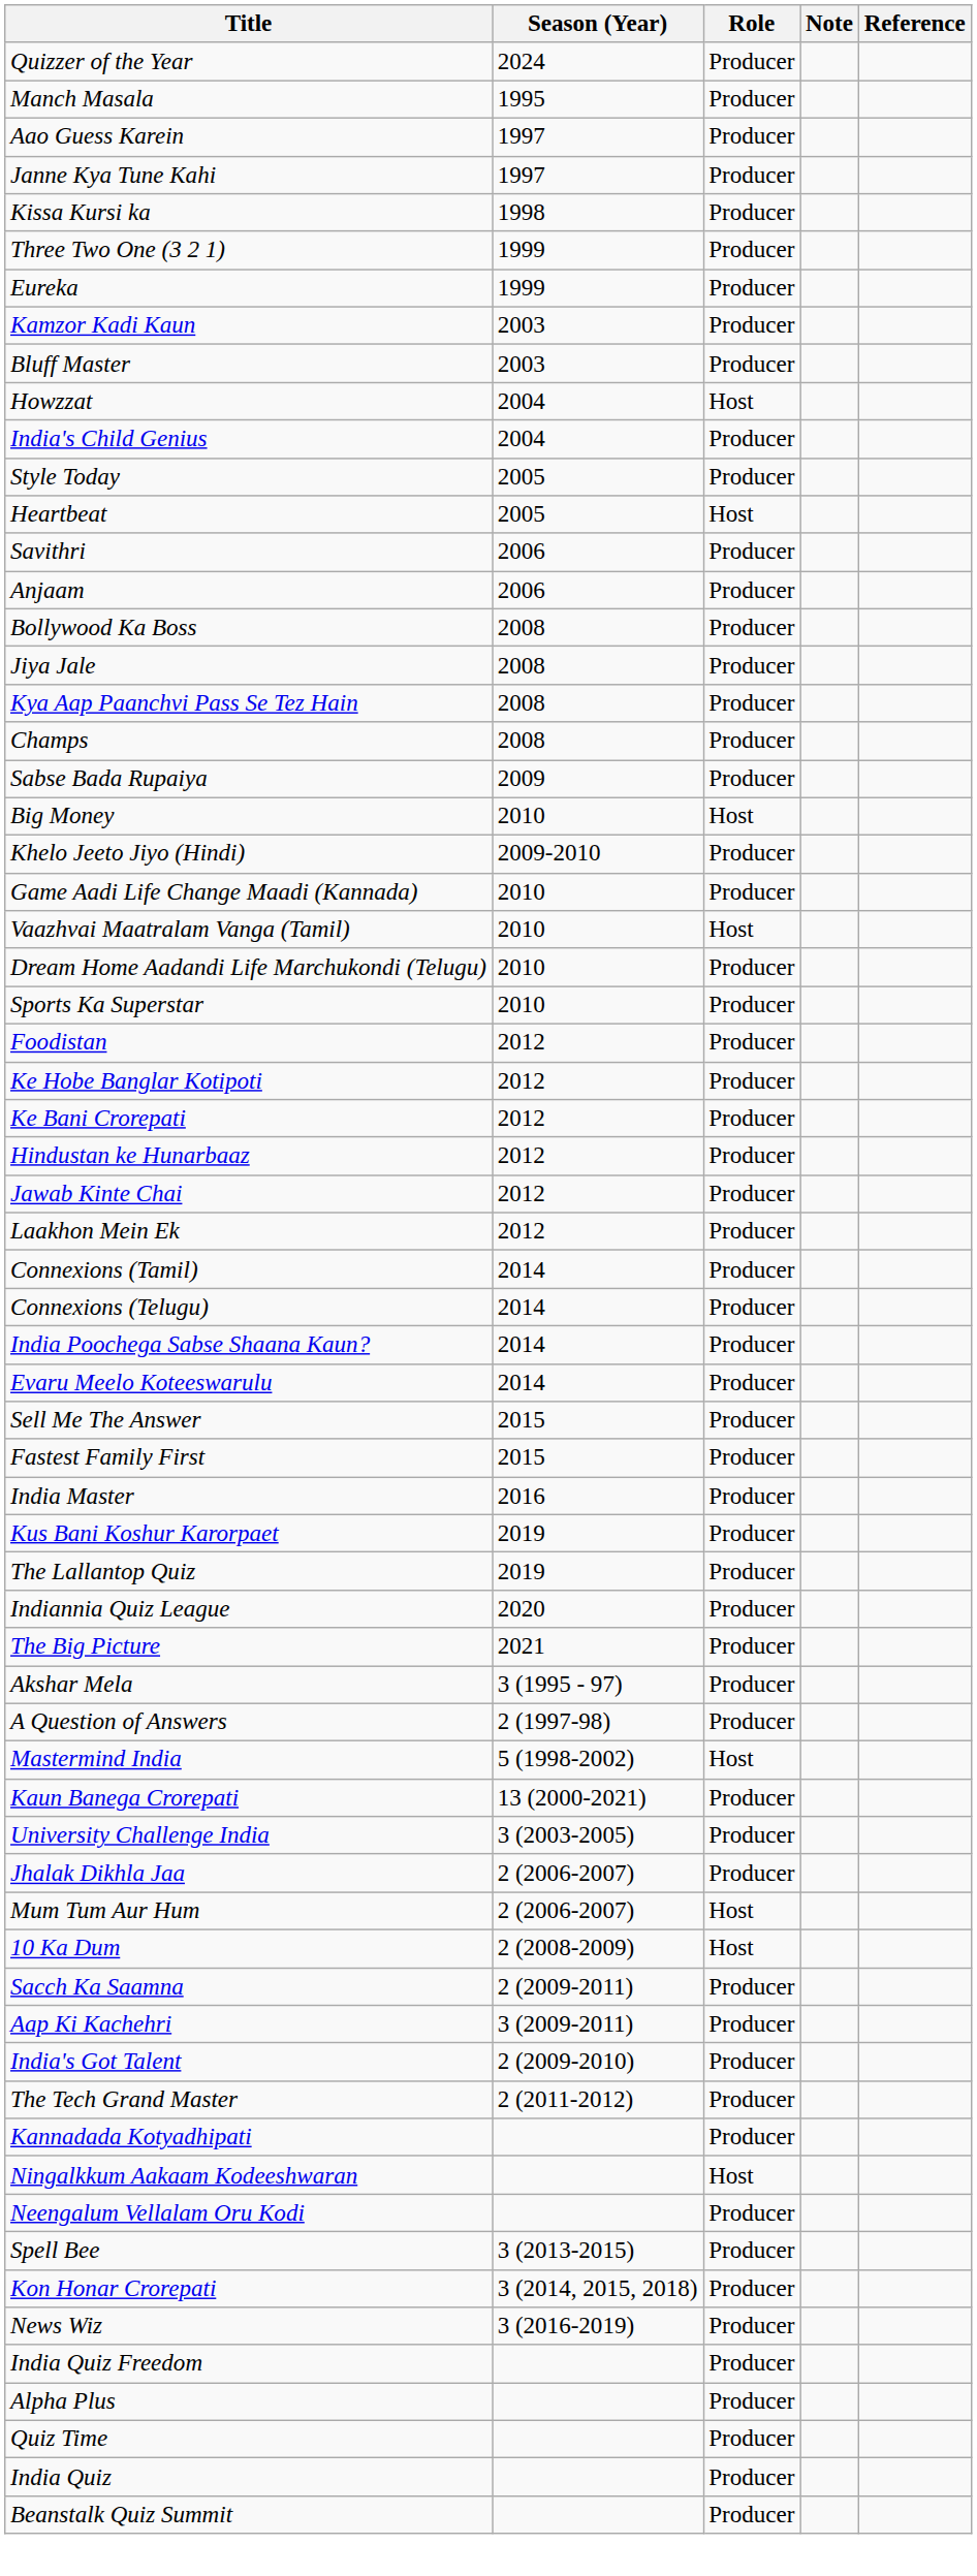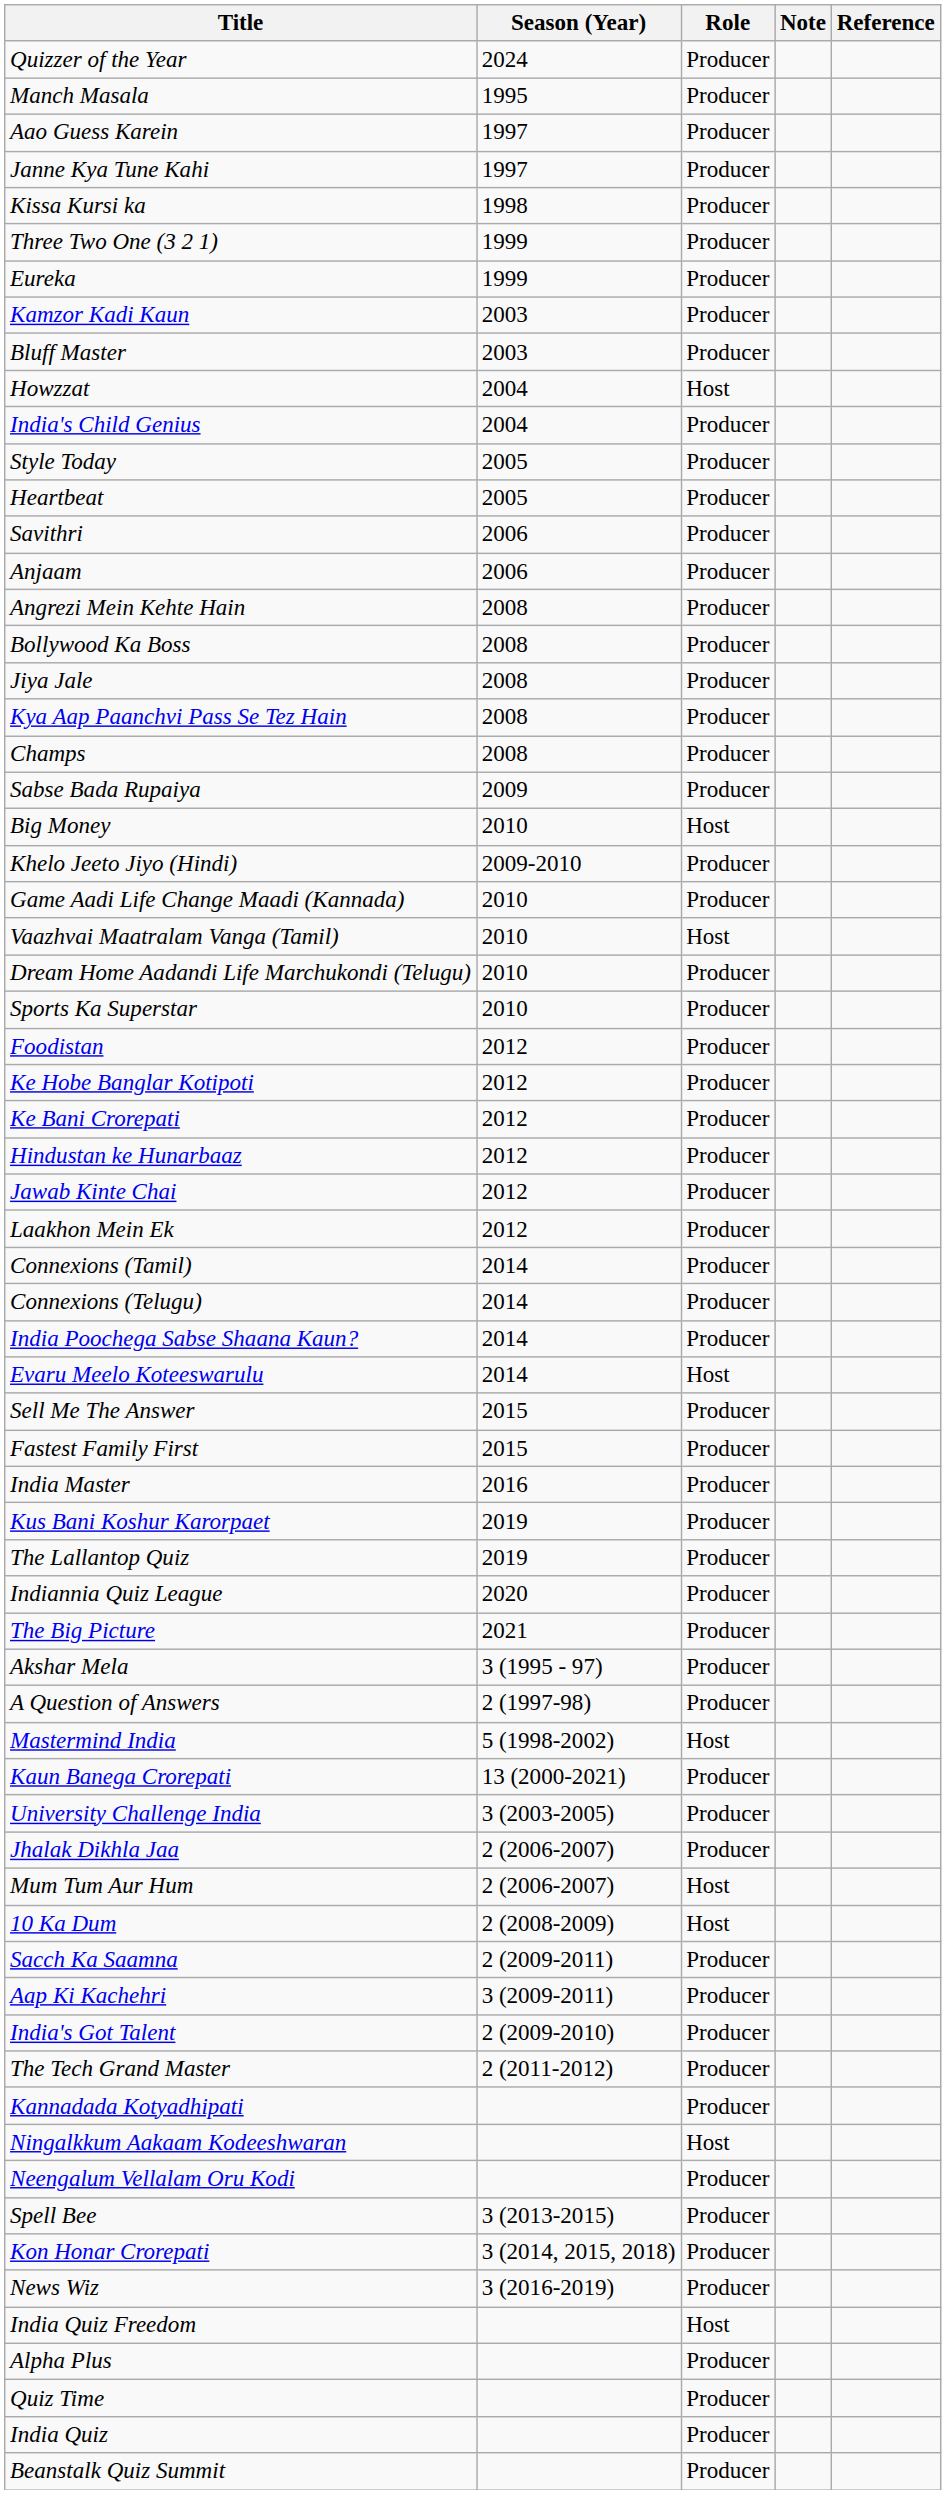 <table class="wikitable sortable">
 <tr>
 <th>Title</th>
 <th>Season (Year)</th>
 <th>Role</th>
 <th>Note</th>
 <th>Reference</th>
 </tr>
 <tr>
 <td><em>Quizzer of the Year</em></td>
 <td>2024</td>
 <td>Producer</td>
 <td></td>
 <td></td>
 </tr>
 <tr>
 <td><em>Manch Masala</em></td>
 <td>1995</td>
 <td>Producer</td>
 <td></td>
 <td></td>
 </tr>
 <tr>
 <td><em>Aao Guess Karein</em></td>
 <td>1997</td>
 <td>Producer</td>
 <td></td>
 <td></td>
 </tr>
 <tr>
 <td><em>Janne Kya Tune Kahi</em></td>
 <td>1997</td>
 <td>Producer</td>
 <td></td>
 <td></td>
 </tr>
 <tr>
 <td><em>Kissa Kursi ka</em></td>
 <td>1998</td>
 <td>Producer</td>
 <td></td>
 <td></td>
 </tr>
 <tr>
 <td><em>Three Two One (3 2 1)</em></td>
 <td>1999</td>
 <td>Producer</td>
 <td></td>
 <td></td>
 </tr>
 <tr>
 <td><em>Eureka</em></td>
 <td>1999</td>
 <td>Producer</td>
 <td></td>
 <td></td>
 </tr>
 <tr>
 <td><a href='#'><em>Kamzor Kadi Kaun</em></a></td>
 <td>2003</td>
 <td>Producer</td>
 <td></td>
 <td></td>
 </tr>
 <tr>
 <td><em>Bluff Master</em></td>
 <td>2003</td>
 <td>Producer</td>
 <td></td>
 <td></td>
 </tr>
 <tr>
 <td><em>Howzzat</em></td>
 <td>2004</td>
 <td>Host</td>
 <td></td>
 <td></td>
 </tr>
 <tr>
 <td><a href='#'><em>India's Child Genius</em></a></td>
 <td>2004</td>
 <td>Producer</td>
 <td></td>
 <td></td>
 </tr>
 <tr>
 <td><em>Style Today</em></td>
 <td>2005</td>
 <td>Producer</td>
 <td></td>
 <td></td>
 </tr>
 <tr>
 <td><em>Heartbeat</em></td>
 <td>2005</td>
-<td>Host</td>
+<td>Producer</td>
 <td></td>
 <td></td>
 </tr>
 <tr>
 <td><em>Savithri</em></td>
 <td>2006</td>
 <td>Producer</td>
 <td></td>
 <td></td>
 </tr>
 <tr>
 <td><em>Anjaam</em></td>
 <td>2006</td>
+<td>Producer</td>
+<td></td>
+<td></td>
+</tr>
+<tr>
+<td><em>Angrezi Mein Kehte Hain</em></td>
+<td>2008</td>
 <td>Producer</td>
 <td></td>
 <td></td>
 </tr>
 <tr>
 <td><em>Bollywood Ka Boss</em></td>
 <td>2008</td>
 <td>Producer</td>
 <td></td>
 <td></td>
 </tr>
 <tr>
 <td><em>Jiya Jale</em></td>
 <td>2008</td>
 <td>Producer</td>
 <td></td>
 <td></td>
 </tr>
 <tr>
 <td><a href='#'><em>Kya Aap Paanchvi Pass Se Tez Hain</em></a></td>
 <td>2008</td>
 <td>Producer</td>
 <td></td>
 <td></td>
 </tr>
 <tr>
 <td><em>Champs</em></td>
 <td>2008</td>
 <td>Producer</td>
 <td></td>
 <td></td>
 </tr>
 <tr>
 <td><em>Sabse Bada Rupaiya</em></td>
 <td>2009</td>
 <td>Producer</td>
 <td></td>
 <td></td>
 </tr>
 <tr>
 <td><em>Big Money</em></td>
 <td>2010</td>
 <td>Host</td>
 <td></td>
 <td></td>
 </tr>
 <tr>
 <td><em>Khelo Jeeto Jiyo (Hindi)</em></td>
 <td>2009-2010</td>
 <td>Producer</td>
 <td></td>
 <td></td>
 </tr>
 <tr>
 <td><em>Game Aadi Life Change Maadi (Kannada)</em></td>
 <td>2010</td>
 <td>Producer</td>
 <td></td>
 <td></td>
 </tr>
 <tr>
 <td><em>Vaazhvai  Maatralam Vanga (Tamil)</em></td>
 <td>2010</td>
 <td>Host</td>
 <td></td>
 <td></td>
 </tr>
 <tr>
 <td><em>Dream Home Aadandi Life Marchukondi (Telugu)</em></td>
 <td>2010</td>
 <td>Producer</td>
 <td></td>
 <td></td>
 </tr>
 <tr>
 <td><em>Sports Ka Superstar</em></td>
 <td>2010</td>
 <td>Producer</td>
 <td></td>
 <td></td>
 </tr>
 <tr>
 <td><em><a href='#'>Foodistan</a></em></td>
 <td>2012</td>
 <td>Producer</td>
 <td></td>
 <td></td>
 </tr>
 <tr>
 <td><a href='#'><em>Ke Hobe Banglar Kotipoti</em></a></td>
 <td>2012</td>
 <td>Producer</td>
 <td></td>
 <td></td>
 </tr>
 <tr>
 <td><a href='#'><em>Ke Bani Crorepati</em></a></td>
 <td>2012</td>
 <td>Producer</td>
 <td></td>
 <td></td>
 </tr>
 <tr>
 <td><a href='#'><em>Hindustan ke Hunarbaaz</em></a></td>
 <td>2012</td>
 <td>Producer</td>
 <td></td>
 <td></td>
 </tr>
 <tr>
 <td><a href='#'><em>Jawab Kinte Chai</em></a></td>
 <td>2012</td>
 <td>Producer</td>
 <td></td>
 <td></td>
 </tr>
 <tr>
 <td><em>Laakhon Mein Ek</em></td>
 <td>2012</td>
 <td>Producer</td>
 <td></td>
 <td></td>
 </tr>
 <tr>
 <td><em>Connexions (Tamil)</em></td>
 <td>2014</td>
 <td>Producer</td>
 <td></td>
 <td></td>
 </tr>
 <tr>
 <td><em>Connexions (Telugu)</em></td>
 <td>2014</td>
 <td>Producer</td>
 <td></td>
 <td></td>
 </tr>
 <tr>
 <td><a href='#'><em>India Poochega Sabse Shaana Kaun?</em></a></td>
 <td>2014</td>
 <td>Producer</td>
 <td></td>
 <td></td>
 </tr>
 <tr>
 <td><a href='#'><em>Evaru Meelo Koteeswarulu</em></a></td>
 <td>2014</td>
-<td>Producer</td>
+<td>Host</td>
 <td></td>
 <td></td>
 </tr>
 <tr>
 <td><em>Sell Me The Answer</em></td>
 <td>2015</td>
 <td>Producer</td>
 <td></td>
 <td></td>
 </tr>
 <tr>
 <td><em>Fastest Family First</em></td>
 <td>2015</td>
 <td>Producer</td>
 <td></td>
 <td></td>
 </tr>
 <tr>
 <td><em>India Master</em></td>
 <td>2016</td>
 <td>Producer</td>
 <td></td>
 <td></td>
 </tr>
 <tr>
 <td><a href='#'><em>Kus Bani Koshur Karorpaet</em></a></td>
 <td>2019</td>
 <td>Producer</td>
 <td></td>
 <td></td>
 </tr>
 <tr>
 <td><em>The Lallantop Quiz</em></td>
 <td>2019</td>
 <td>Producer</td>
 <td></td>
 <td></td>
 </tr>
 <tr>
 <td><em>Indiannia Quiz League</em></td>
 <td>2020</td>
 <td>Producer</td>
 <td></td>
 <td></td>
 </tr>
 <tr>
 <td><a href='#'><em>The Big Picture</em></a></td>
 <td>2021</td>
 <td>Producer</td>
 <td></td>
 <td></td>
 </tr>
 <tr>
 <td><em>Akshar Mela</em></td>
 <td>3 (1995 - 97)</td>
 <td>Producer</td>
 <td></td>
 <td></td>
 </tr>
 <tr>
 <td><em>A Question of Answers</em></td>
 <td>2 (1997-98)</td>
 <td>Producer</td>
 <td></td>
 <td></td>
 </tr>
 <tr>
 <td><a href='#'><em>Mastermind India</em></a></td>
 <td>5 (1998-2002)</td>
 <td>Host</td>
 <td></td>
 <td></td>
 </tr>
 <tr>
 <td><a href='#'><em>Kaun Banega Crorepati</em></a></td>
 <td>13 (2000-2021)</td>
 <td>Producer</td>
 <td></td>
 <td></td>
 </tr>
 <tr>
 <td><a href='#'><em>University Challenge India</em></a></td>
 <td>3 (2003-2005)</td>
 <td>Producer</td>
 <td></td>
 <td></td>
 </tr>
 <tr>
 <td><a href='#'><em>Jhalak Dikhla Jaa</em></a></td>
 <td>2 (2006-2007)</td>
 <td>Producer</td>
 <td></td>
 <td></td>
 </tr>
 <tr>
 <td><em>Mum Tum Aur Hum</em></td>
 <td>2 (2006-2007)</td>
 <td>Host</td>
 <td></td>
 <td></td>
 </tr>
 <tr>
 <td><a href='#'><em>10 Ka Dum</em></a></td>
 <td>2 (2008-2009)</td>
 <td>Host</td>
 <td></td>
 <td></td>
 </tr>
 <tr>
 <td><a href='#'><em>Sacch Ka Saamna</em></a></td>
 <td>2 (2009-2011)</td>
 <td>Producer</td>
 <td></td>
 <td></td>
 </tr>
 <tr>
 <td><a href='#'><em>Aap Ki Kachehri</em></a></td>
 <td>3 (2009-2011)</td>
 <td>Producer</td>
 <td></td>
 <td></td>
 </tr>
 <tr>
 <td><a href='#'><em>India's Got Talent</em></a></td>
 <td>2 (2009-2010)</td>
 <td>Producer</td>
 <td></td>
 <td></td>
 </tr>
 <tr>
 <td><em>The Tech Grand Master</em></td>
 <td>2 (2011-2012)</td>
 <td>Producer</td>
 <td></td>
 <td></td>
 </tr>
 <tr>
 <td><a href='#'><em>Kannadada Kotyadhipati</em></a></td>
 <td></td>
 <td>Producer</td>
 <td></td>
 <td></td>
 </tr>
 <tr>
 <td><a href='#'><em>Ningalkkum Aakaam Kodeeshwaran</em></a></td>
 <td></td>
 <td>Host</td>
 <td></td>
 <td></td>
 </tr>
 <tr>
 <td><a href='#'><em>Neengalum Vellalam Oru Kodi</em></a></td>
 <td></td>
 <td>Producer</td>
 <td></td>
 <td></td>
 </tr>
 <tr>
 <td><em>Spell Bee</em></td>
 <td>3 (2013-2015)</td>
 <td>Producer</td>
 <td></td>
 <td></td>
 </tr>
 <tr>
 <td><a href='#'><em>Kon Honar Crorepati</em></a></td>
 <td>3 (2014, 2015, 2018)</td>
 <td>Producer</td>
 <td></td>
 <td></td>
 </tr>
 <tr>
 <td><em>News Wiz</em></td>
 <td>3 (2016-2019)</td>
 <td>Producer</td>
 <td></td>
 <td></td>
 </tr>
 <tr>
 <td><em>India Quiz Freedom</em></td>
 <td></td>
-<td>Producer</td>
+<td>Host</td>
 <td></td>
 <td></td>
 </tr>
 <tr>
 <td><em>Alpha Plus</em></td>
 <td></td>
 <td>Producer</td>
 <td></td>
 <td></td>
 </tr>
 <tr>
 <td><em>Quiz Time</em></td>
 <td></td>
 <td>Producer</td>
 <td></td>
 <td></td>
 </tr>
 <tr>
 <td><em>India Quiz</em></td>
 <td></td>
 <td>Producer</td>
 <td></td>
 <td></td>
 </tr>
 <tr>
 <td><em>Beanstalk Quiz Summit</em></td>
 <td></td>
 <td>Producer</td>
 <td></td>
 <td></td>
 </tr>
 </table>
